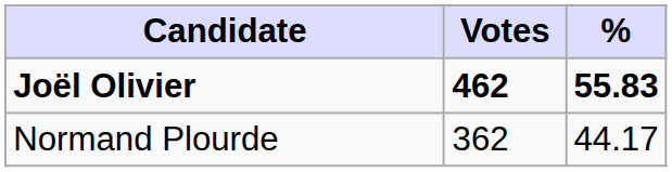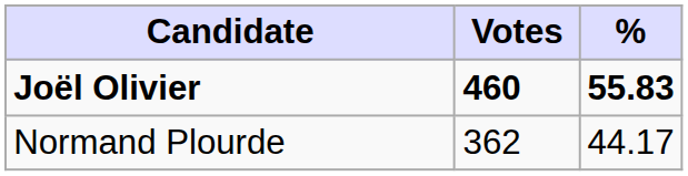 <table class="wikitable">
 <tr>
 <th style="background:#ddf; width:200px;">Candidate</th>
 <th style="background:#ddf; width:50px;">Votes</th>
 <th style="background:#ddf; width:30px;">%</th>
 </tr>
 <tr>
 <td><strong>Joël Olivier</strong></td>
-<td><strong>462</strong></td>
+<td><strong>460</strong></td>
 <td><strong>55.83</strong></td>
 </tr>
 <tr>
 <td>Normand Plourde</td>
 <td>362</td>
 <td>44.17</td>
 </tr>
 </table>
